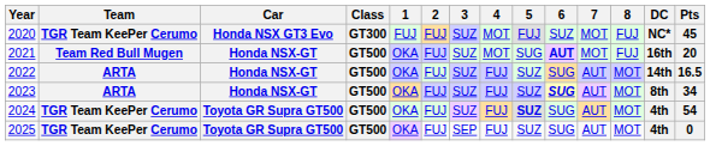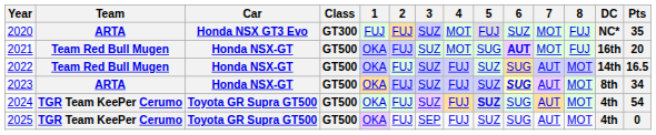 <table class="wikitable" style="text-align:center; font-size:85%">
 <tr>
 <th>Year</th>
 <th>Team</th>
 <th>Car</th>
 <th>Class</th>
 <th>1</th>
 <th>2</th>
 <th>3</th>
 <th>4</th>
 <th>5</th>
 <th>6</th>
 <th>7</th>
 <th>8</th>
 <th>DC</th>
 <th>Pts</th>
 </tr>
 <tr>
 <td><a href='#'>2020</a></td>
-<th nowrap><a href='#'>TGR</a> Team KeePer <a href='#'>Cerumo</a></th>
+<th nowrap><a href='#'>ARTA</a></th>
 <th nowrap><a href='#'>Honda NSX GT3 Evo</a></th>
 <th>GT300</th>
 <td style="background:#dfffdf;"><a href='#'>FUJ</a><br></td>
 <td style="background:#ffdf9f;"><a href='#'>FUJ</a><br></td>
 <td style="background:#cfcfff;"><a href='#'>SUZ</a><br></td>
 <td style="background:#dfffdf;"><a href='#'>MOT</a><br></td>
 <td style="background:#dfdfdf;"><a href='#'>FUJ</a><br></td>
 <td style="background:#dfffdf;"><a href='#'>SUZ</a><br></td>
 <td style="background:#dfffdf;"><a href='#'>MOT</a><br></td>
 <td style="background:#dfffdf;"><a href='#'>FUJ</a><br></td>
 <th>NC*</th>
-<th>45</th>
+<th>35</th>
 </tr>
 <tr>
 <td><a href='#'>2021</a></td>
 <th nowrap><a href='#'>Team Red Bull Mugen</a></th>
 <th nowrap><a href='#'>Honda NSX-GT</a></th>
 <th>GT500</th>
 <td style="background:#cfcfff;"><a href='#'>OKA</a><br></td>
 <td style="background:#cfcfff;"><a href='#'>FUJ</a><br></td>
 <td style="background:#dfffdf;"><a href='#'>SUZ</a><br></td>
 <td style="background:#dfffdf;"><a href='#'>MOT</a><br></td>
 <td style="background:#dfffdf;"><a href='#'>SUG</a><br></td>
 <td style="background:#efcfff;"><strong><a href='#'>AUT</a></strong><br></td>
 <td style="background:#dfffdf;"><a href='#'>MOT</a><br></td>
 <td style="background:#dfffdf;"><a href='#'>FUJ</a><br></td>
 <th>16th</th>
 <th>20</th>
 </tr>
 <tr>
 <td><a href='#'>2022</a></td>
-<th nowrap><a href='#'>ARTA</a></th>
+<th nowrap><a href='#'>Team Red Bull Mugen</a></th>
 <th nowrap><a href='#'>Honda NSX-GT</a></th>
 <th>GT500</th>
 <td style="background:#CFCFFF;"><a href='#'>OKA</a><br></td>
 <td style="background:#DFFFDF;"><a href='#'>FUJ</a><br></td>
 <td style="background:#CFCFFF;"><a href='#'>SUZ</a><br></td>
 <td style="background:#CFCFFF;"><a href='#'>FUJ</a><br></td>
 <td style="background:#DFFFDF;"><a href='#'>SUZ</a><br></td>
 <td style="background:#FFDF9F;"><a href='#'>SUG</a><br></td>
 <td style="background:#CFCFFF;"><a href='#'>AUT</a><br></td>
 <td style="background:#CFCFFF;"><a href='#'>MOT</a><br></td>
 <th>14th</th>
 <th>16.5</th>
 </tr>
 <tr>
 <td><a href='#'>2023</a></td>
 <th nowrap><a href='#'>ARTA</a></th>
 <th nowrap><a href='#'>Honda NSX-GT</a></th>
 <th>GT500</th>
 <td style="background:#FFDF9F;"><a href='#'>OKA</a><br></td>
 <td style="background:#CFCFFF;"><a href='#'>FUJ</a><br></td>
 <td style="background:#CFCFFF;"><a href='#'>SUZ</a><br></td>
 <td style="background:#CFCFFF;"><a href='#'>FUJ</a><br></td>
 <td style="background:#CFCFFF;"><a href='#'>SUZ</a><br></td>
 <td style="background:#FFFFBF;"><strong><em><a href='#'>SUG</a></em></strong><br></td>
 <td style="background:#EFCFFF;"><a href='#'>AUT</a><br></td>
 <td style="background:#DFFFDF;"><a href='#'>MOT</a><br></td>
 <th>8th</th>
 <th>34</th>
 </tr>
 <tr>
 <td><a href='#'>2024</a></td>
 <th nowrap><a href='#'>TGR</a> Team KeePer <a href='#'>Cerumo</a></th>
 <th nowrap><a href='#'>Toyota GR Supra GT500</a></th>
 <th>GT500</th>
 <td style="background:#DFFFDF;"><a href='#'>OKA</a><br></td>
 <td style="background:#DFFFDF;"><a href='#'>FUJ</a><br></td>
 <td style="background:#EFCFFF;"><a href='#'>SUZ</a><br></td>
 <td style="background:#FFDF9F;"><a href='#'>FUJ</a><br></td>
 <td style="background:#DFDFDF;"><strong><a href='#'>SUZ</a><br></strong></td>
 <td style="background:#DFFFDF;"><a href='#'>SUG</a><br></td>
 <td style="background:#FFDF9F;"><a href='#'>AUT</a><br></td>
 <td style="background:#DFFFDF;"><a href='#'>MOT</a><br></td>
 <th>4th</th>
 <th>54</th>
 </tr>
 <tr>
 <td><a href='#'>2025</a></td>
 <th nowrap><a href='#'>TGR</a> Team KeePer <a href='#'>Cerumo</a></th>
 <th nowrap><a href='#'>Toyota GR Supra GT500</a></th>
 <th>GT500</th>
 <td style="background:#EFCFFF;"><a href='#'>OKA</a><br></td>
 <td style="background:#;"><a href='#'>FUJ</a><br></td>
 <td style="background:#;"><a href='#'>SEP</a><br></td>
 <td style="background:#;"><a href='#'>FUJ</a><br></td>
 <td style="background:#;"><a href='#'>SUZ</a><br></td>
 <td style="background:#;"><a href='#'>SUG</a><br></td>
 <td style="background:#;"><a href='#'>AUT</a><br></td>
 <td style="background:#;"><a href='#'>MOT</a><br></td>
 <th>4th</th>
 <th>0</th>
 </tr>
 </table>
